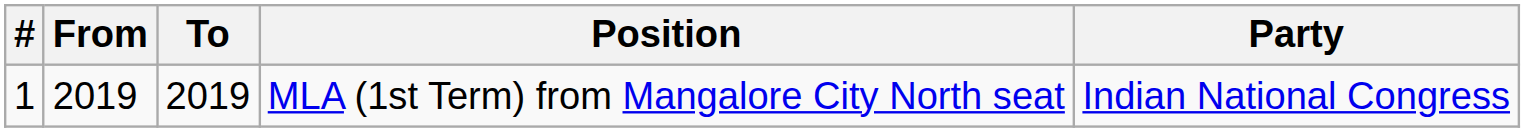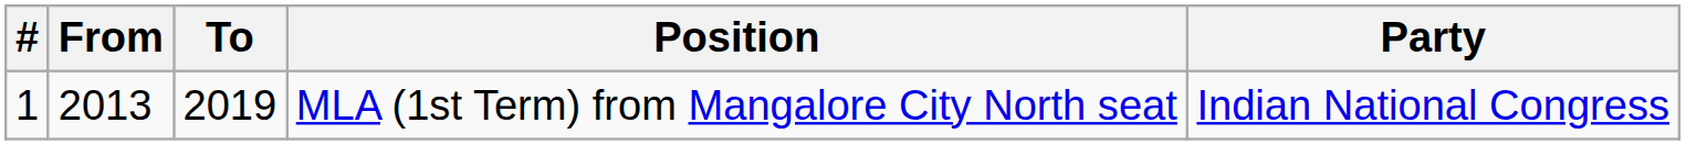 <table class="wikitable">
 <tr>
 <th>#</th>
 <th>From</th>
 <th>To</th>
 <th>Position</th>
 <th>Party</th>
 </tr>
 <tr>
 <td>1</td>
-<td>2019</td>
+<td>2013</td>
 <td>2019</td>
 <td><a href='#'>MLA</a> (1st Term) from <a href='#'>Mangalore City North seat</a></td>
 <td><a href='#'>Indian National Congress</a></td>
 </tr>
 </table>
